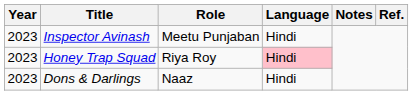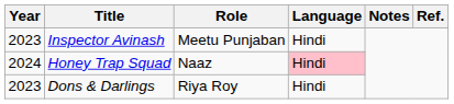 <table class="wikitable sortable">
 <tr>
 <th>Year</th>
 <th>Title</th>
 <th>Role</th>
 <th>Language</th>
 <th>Notes</th>
 <th>Ref.</th>
 </tr>
 <tr>
 <td>2023</td>
 <td><em><a href='#'>Inspector Avinash</a></em></td>
 <td>Meetu Punjaban</td>
 <td>Hindi</td>
 </tr>
 <tr>
-<td>2023</td>
+<td>2024</td>
 <td><em><a href='#'>Honey Trap Squad</a></em></td>
-<td>Riya Roy</td>
+<td>Naaz</td>
 <td style="background: pink;">Hindi</td>
 </tr>
 <tr>
 <td>2023</td>
 <td><em>Dons & Darlings</em></td>
-<td>Naaz</td>
+<td>Riya Roy</td>
 <td>Hindi</td>
 </tr>
 </table>
